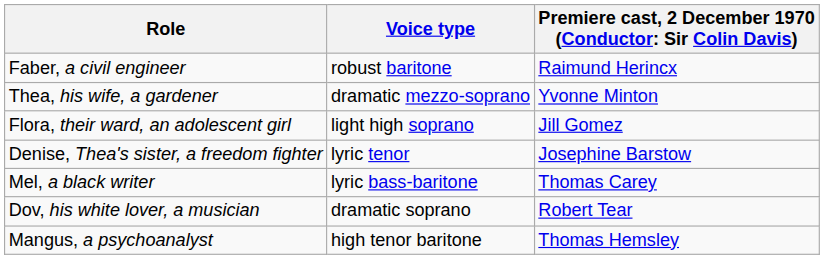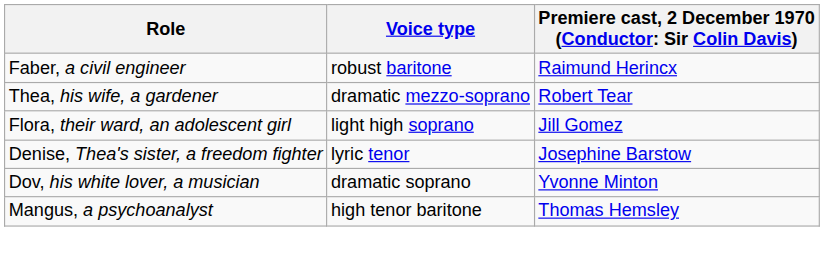 <table class="wikitable">
 <tr>
 <th>Role</th>
 <th><a href='#'>Voice type</a></th>
 <th>Premiere cast, 2 December 1970<br>(<a href='#'>Conductor</a>: Sir <a href='#'>Colin Davis</a>)</th>
 </tr>
 <tr>
 <td>Faber, <em>a civil engineer</em></td>
 <td>robust <a href='#'>baritone</a></td>
 <td><a href='#'>Raimund Herincx</a></td>
 </tr>
 <tr>
 <td>Thea, <em>his wife, a gardener</em></td>
 <td>dramatic <a href='#'>mezzo-soprano</a></td>
-<td><a href='#'>Yvonne Minton</a></td>
+<td><a href='#'>Robert Tear</a></td>
 </tr>
 <tr>
 <td>Flora, <em>their ward, an adolescent girl</em></td>
 <td>light high <a href='#'>soprano</a></td>
 <td><a href='#'>Jill Gomez</a></td>
 </tr>
 <tr>
 <td>Denise, <em>Thea's sister, a freedom fighter</em></td>
 <td>lyric <a href='#'>tenor</a></td>
 <td><a href='#'>Josephine Barstow</a></td>
 </tr>
 <tr>
-<td>Mel, <em>a black writer</em></td>
-<td>lyric <a href='#'>bass-baritone</a></td>
-<td><a href='#'>Thomas Carey</a></td>
-</tr>
-<tr>
 <td>Dov, <em>his white lover, a musician</em></td>
 <td>dramatic soprano</td>
-<td><a href='#'>Robert Tear</a></td>
+<td><a href='#'>Yvonne Minton</a></td>
 </tr>
 <tr>
 <td>Mangus, <em>a psychoanalyst</em></td>
 <td>high tenor baritone</td>
 <td><a href='#'>Thomas Hemsley</a></td>
 </tr>
 </table>
